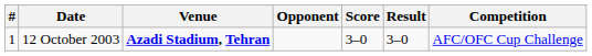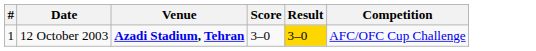 <table class="wikitable">
 <tr>
 <th>#</th>
 <th>Date</th>
 <th>Venue</th>
-<th>Opponent</th>
 <th>Score</th>
 <th>Result</th>
 <th>Competition</th>
 </tr>
 <tr>
 <td>1</td>
 <td>12 October 2003</td>
 <td><strong><a href='#'>Azadi Stadium</a>, <a href='#'>Tehran</a></strong></td>
-<td></td>
 <td>3–0</td>
-<td>3–0</td>
+<td style="background: gold;">3–0</td>
 <td><a href='#'>AFC/OFC Cup Challenge</a></td>
 </tr>
 </table>
